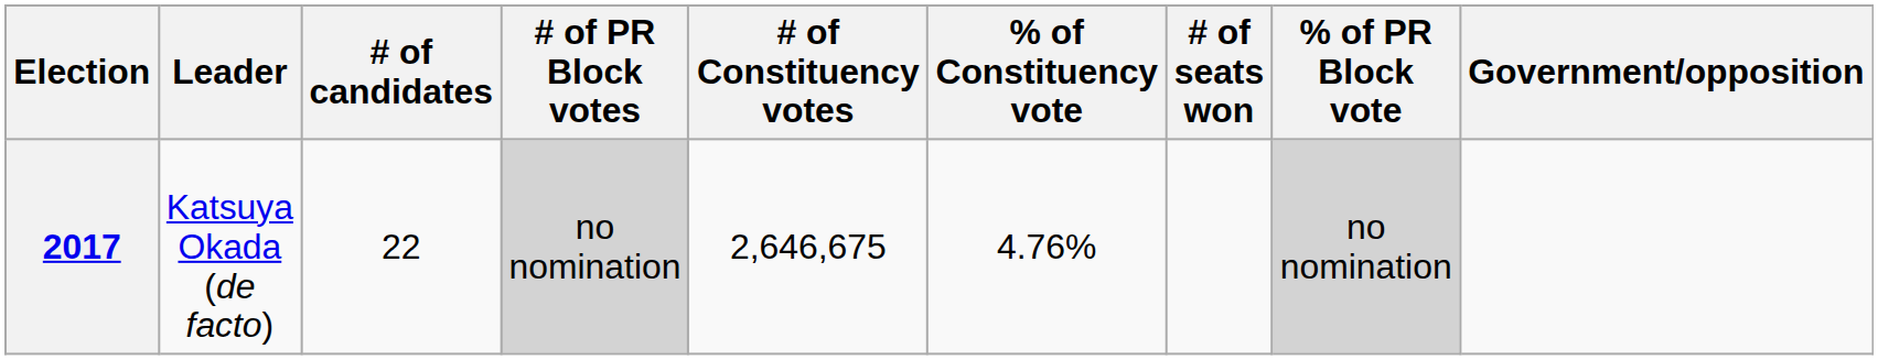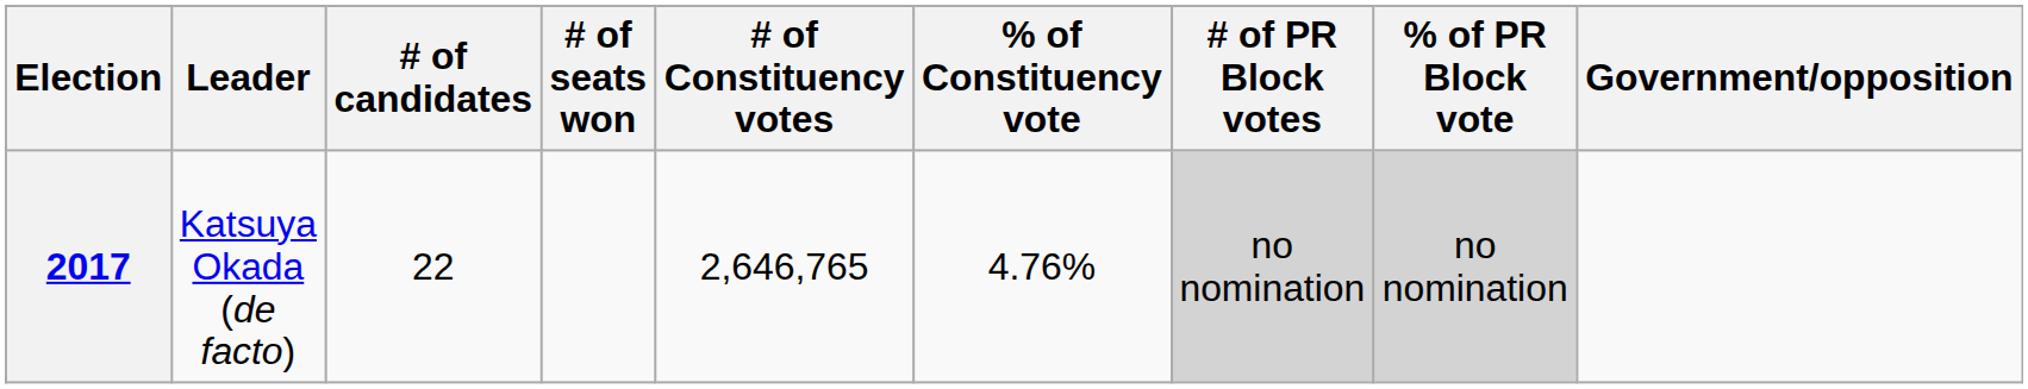 <table class="wikitable sortable">
 <tr>
 <th>Election</th>
 <th>Leader</th>
 <th># of candidates</th>
-<th># of PR Block votes</th>
+<th># of seats won</th>
 <th># of Constituency votes</th>
 <th>% of Constituency vote</th>
-<th># of seats won</th>
+<th># of PR Block votes</th>
 <th>% of PR Block vote</th>
 <th>Government/opposition</th>
 </tr>
 <tr style="text-align:center;">
 <th><a href='#'>2017</a></th>
 <td><br><a href='#'>Katsuya Okada</a>  (<em>de facto</em>)</td>
 <td>22 </td>
+<td></td>
+<td>2,646,765 </td>
+<td>4.76% </td>
 <td style="background:lightgrey;">no nomination</td>
-<td>2,646,675 </td>
-<td>4.76% </td>
-<td></td>
 <td style="background:lightgrey;">no nomination</td>
 <td></td>
 </tr>
 </table>
